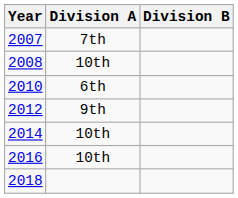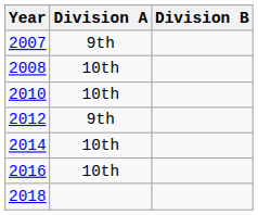 <table class="wikitable" style="text-align:center">
 <tr>
 <th>Year</th>
 <th>Division A</th>
 <th>Division B</th>
 </tr>
 <tr>
 <td><a href='#'>2007</a></td>
-<td>7th</td>
+<td>9th</td>
 <td></td>
 </tr>
 <tr>
 <td><a href='#'>2008</a></td>
 <td>10th</td>
 <td></td>
 </tr>
 <tr>
 <td><a href='#'>2010</a></td>
-<td>6th</td>
+<td>10th</td>
 <td></td>
 </tr>
 <tr>
 <td><a href='#'>2012</a></td>
 <td>9th</td>
 <td></td>
 </tr>
 <tr>
 <td><a href='#'>2014</a></td>
 <td>10th</td>
 <td></td>
 </tr>
 <tr>
 <td><a href='#'>2016</a></td>
 <td>10th</td>
 <td></td>
 </tr>
 <tr>
 <td><a href='#'>2018</a></td>
 <td></td>
 <td></td>
 </tr>
 </table>
